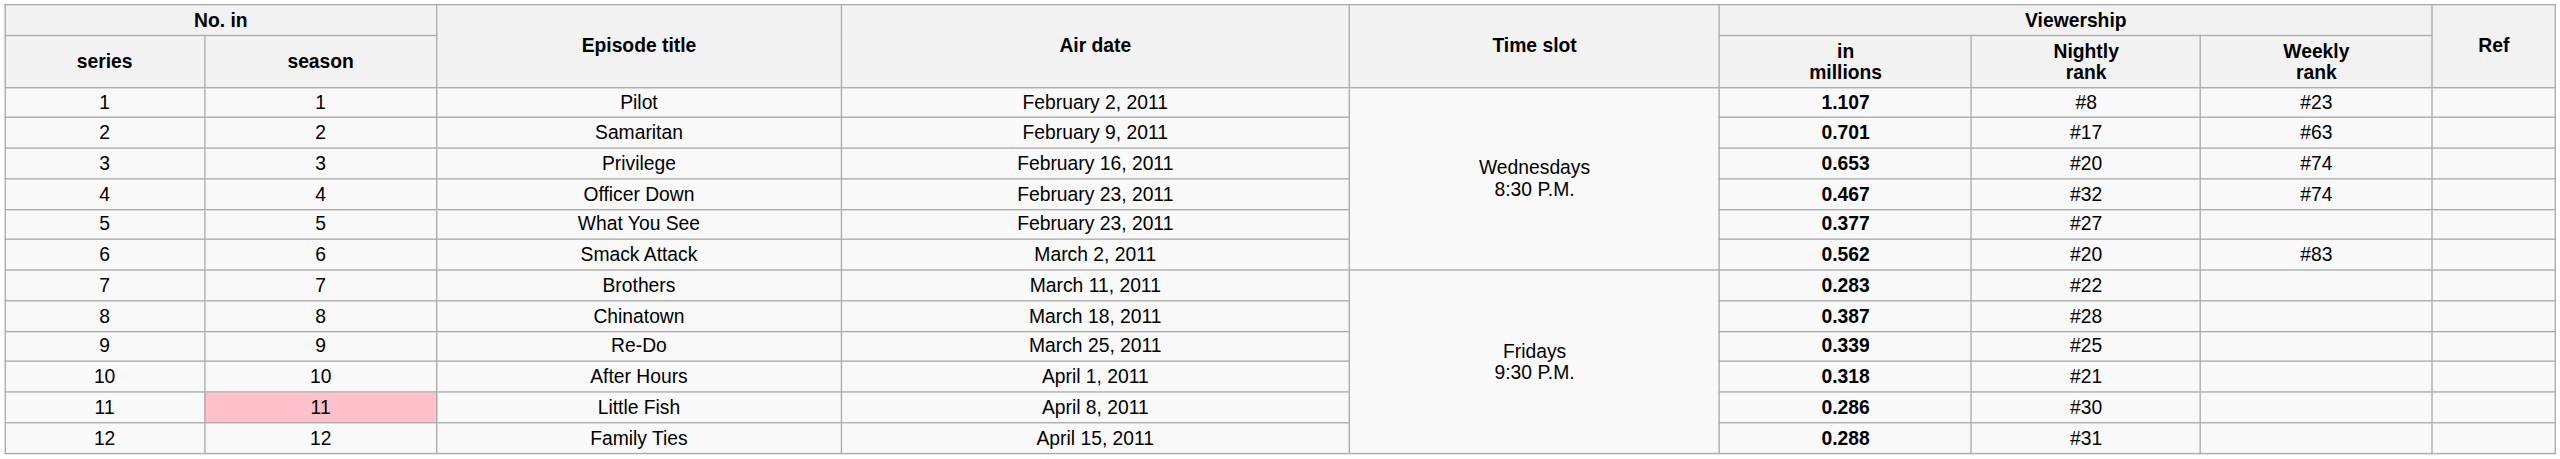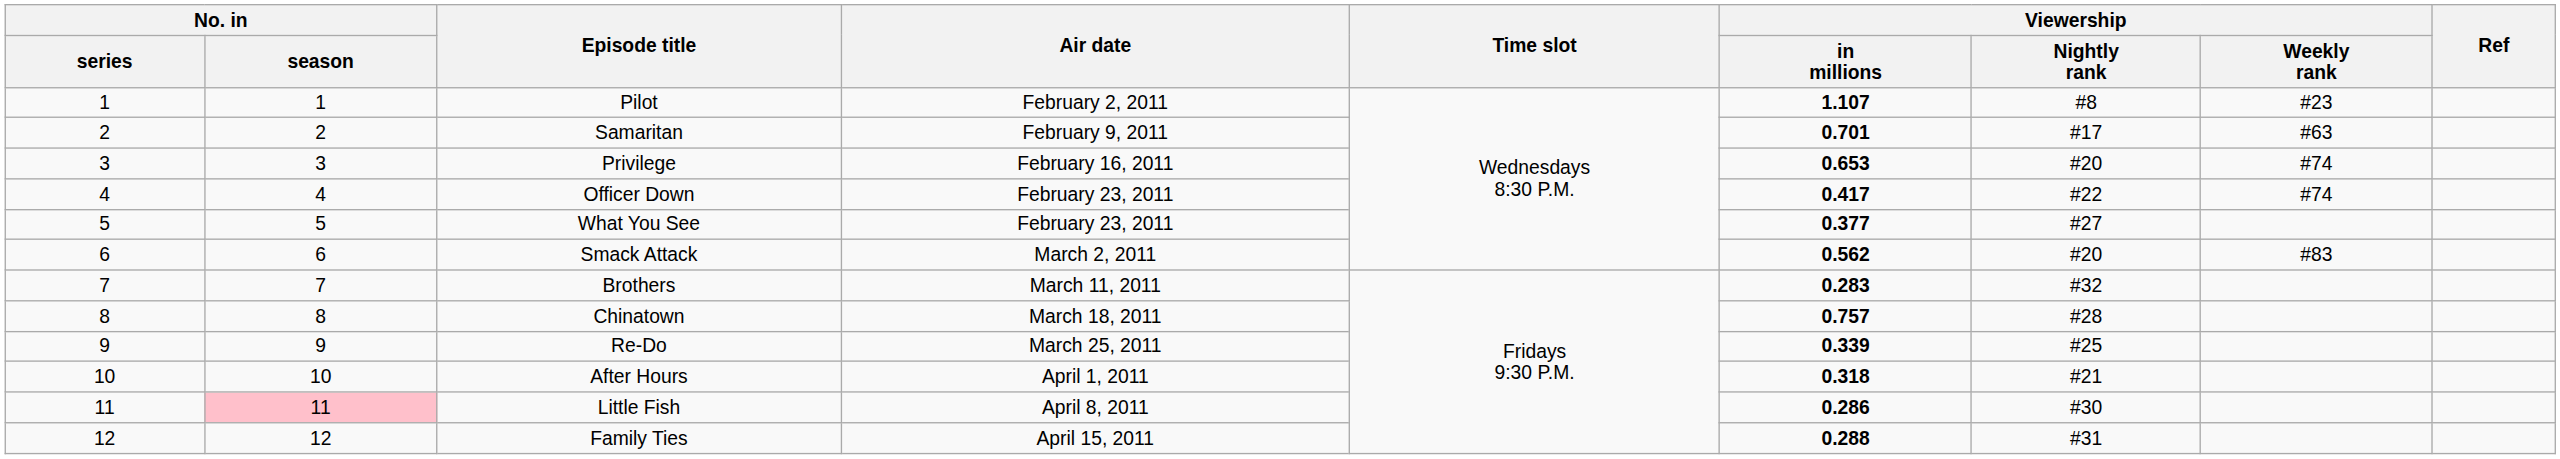 <table class="wikitable" style="font-size:90%; text-align:center; width: 96%; margin-left: auto; margin-right: auto;">
 <tr>
 <th colspan="2">No. in</th>
 <th rowspan="2">Episode title</th>
 <th rowspan="2">Air date</th>
 <th rowspan="2">Time slot</th>
 <th colspan="3">Viewership</th>
 <th rowspan="2">Ref</th>
 </tr>
 <tr>
 <th>series</th>
 <th>season</th>
 <th>in<br>millions</th>
 <th>Nightly<br>rank</th>
 <th>Weekly<br>rank</th>
 </tr>
 <tr>
 <td style="text-align:center">1</td>
 <td style="text-align:center">1</td>
 <td>Pilot</td>
 <td>February 2, 2011</td>
 <td style="text-align:center" rowspan="6">Wednesdays<br>8:30 P.M.</td>
 <td><strong>1.107</strong></td>
 <td>#8</td>
 <td>#23</td>
 <td></td>
 </tr>
 <tr>
 <td>2</td>
 <td>2</td>
 <td>Samaritan</td>
 <td>February 9, 2011</td>
 <td><strong>0.701</strong></td>
 <td>#17</td>
 <td>#63</td>
 <td></td>
 </tr>
 <tr>
 <td>3</td>
 <td>3</td>
 <td>Privilege</td>
 <td>February 16, 2011</td>
 <td><strong>0.653</strong></td>
 <td>#20</td>
 <td>#74</td>
 <td></td>
 </tr>
 <tr>
 <td>4</td>
 <td>4</td>
 <td>Officer Down</td>
 <td>February 23, 2011</td>
-<td><strong>0.467</strong></td>
-<td>#32</td>
+<td><strong>0.417</strong></td>
+<td>#22</td>
 <td>#74</td>
 <td></td>
 </tr>
 <tr>
 <td>5</td>
 <td>5</td>
 <td>What You See</td>
 <td>February 23, 2011</td>
 <td><strong>0.377</strong></td>
 <td>#27</td>
 <td></td>
 <td></td>
 </tr>
 <tr>
 <td>6</td>
 <td>6</td>
 <td>Smack Attack</td>
 <td>March 2, 2011</td>
 <td><strong>0.562</strong></td>
 <td>#20</td>
 <td>#83</td>
 <td></td>
 </tr>
 <tr>
 <td style="text-align:center">7</td>
 <td style="text-align:center">7</td>
 <td>Brothers</td>
 <td>March 11, 2011</td>
 <td style="text-align:center" rowspan="6">Fridays<br>9:30 P.M.</td>
 <td><strong>0.283</strong></td>
-<td>#22</td>
+<td>#32</td>
 <td></td>
 <td></td>
 </tr>
 <tr>
 <td>8</td>
 <td>8</td>
 <td>Chinatown</td>
 <td>March 18, 2011</td>
-<td><strong>0.387</strong></td>
+<td><strong>0.757</strong></td>
 <td>#28</td>
 <td></td>
 <td></td>
 </tr>
 <tr>
 <td>9</td>
 <td>9</td>
 <td>Re-Do</td>
 <td>March 25, 2011</td>
 <td><strong>0.339</strong></td>
 <td>#25</td>
 <td></td>
 <td></td>
 </tr>
 <tr>
 <td>10</td>
 <td>10</td>
 <td>After Hours</td>
 <td>April 1, 2011</td>
 <td><strong>0.318</strong></td>
 <td>#21</td>
 <td></td>
 <td></td>
 </tr>
 <tr>
 <td>11</td>
 <td style="background: pink;">11</td>
 <td>Little Fish</td>
 <td>April 8, 2011</td>
 <td><strong>0.286</strong></td>
 <td>#30</td>
 <td></td>
 <td></td>
 </tr>
 <tr>
 <td>12</td>
 <td>12</td>
 <td>Family Ties</td>
 <td>April 15, 2011</td>
 <td><strong>0.288</strong></td>
 <td>#31</td>
 <td></td>
 <td></td>
 </tr>
 </table>
